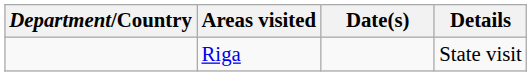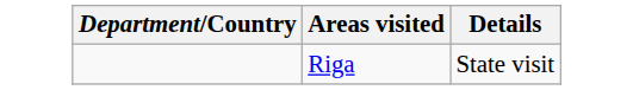 <table class="wikitable sortable outercollapse" style="margin: 1em auto 1em auto">
 <tr>
 <th><em>Department</em>/Country</th>
 <th>Areas visited</th>
-<th width=80>Date(s)</th>
 <th>Details</th>
 </tr>
 <tr>
 <td></td>
 <td><a href='#'>Riga</a></td>
-<td></td>
 <td>State visit</td>
 </tr>
 </table>
